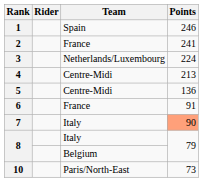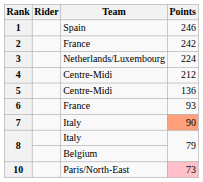 <table class="wikitable">
 <tr>
 <th scope="col">Rank</th>
 <th scope="col">Rider</th>
 <th scope="col">Team</th>
 <th scope="col">Points</th>
 </tr>
 <tr>
 <th scope="row">1</th>
 <td></td>
 <td>Spain</td>
 <td style="text-align:right;">246</td>
 </tr>
 <tr>
 <th scope="row">2</th>
 <td></td>
 <td>France</td>
-<td style="text-align:right;">241</td>
+<td style="text-align:right;">242</td>
 </tr>
 <tr>
 <th scope="row">3</th>
 <td></td>
 <td>Netherlands/Luxembourg</td>
 <td style="text-align:right;">224</td>
 </tr>
 <tr>
 <th scope="row">4</th>
 <td></td>
 <td>Centre-Midi</td>
-<td style="text-align:right;">213</td>
+<td style="text-align:right;">212</td>
 </tr>
 <tr>
 <th scope="row">5</th>
 <td></td>
 <td>Centre-Midi</td>
 <td style="text-align:right;">136</td>
 </tr>
 <tr>
 <th scope="row">6</th>
 <td></td>
 <td>France</td>
-<td style="text-align:right;">91</td>
+<td style="text-align:right;">93</td>
 </tr>
 <tr>
 <th scope="row">7</th>
 <td></td>
 <td>Italy</td>
 <td style="background: lightsalmon; text-align:right;">90</td>
 </tr>
 <tr>
 <th scope="row" rowspan="2">8</th>
 <td></td>
 <td>Italy</td>
 <td style="text-align:right;" rowspan="2">79</td>
 </tr>
 <tr>
 <td></td>
 <td>Belgium</td>
 </tr>
 <tr>
 <th scope="row">10</th>
 <td></td>
 <td>Paris/North-East</td>
-<td style="text-align:right;">73</td>
+<td style="background: pink; text-align:right;">73</td>
 </tr>
 </table>
